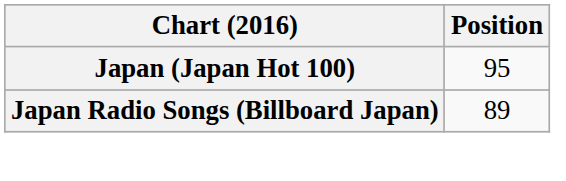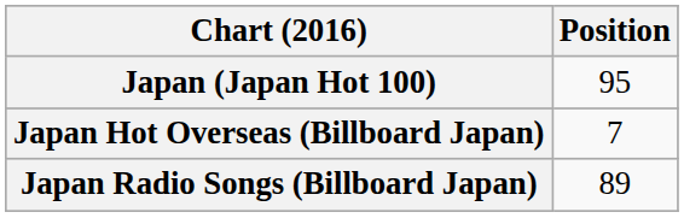 <table class="wikitable plainrowheaders sortable" style="text-align:center;">
 <tr>
 <th>Chart (2016)</th>
 <th>Position</th>
 </tr>
 <tr>
 <th scope="row">Japan (Japan Hot 100)</th>
 <td>95</td>
 </tr>
 <tr>
+<th scope="row">Japan Hot Overseas (Billboard Japan)</th>
+<td>7</td>
+</tr>
+<tr>
 <th scope="row">Japan Radio Songs (Billboard Japan)</th>
 <td>89</td>
 </tr>
 </table>
